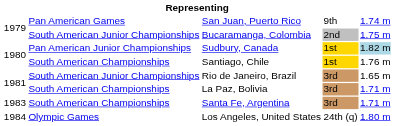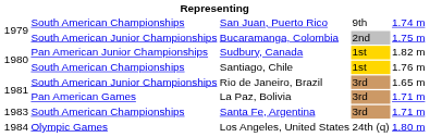 <table>
 <tr>
 <th colspan="5">Representing </th>
 </tr>
 <tr>
 <td rowspan=2>1979</td>
-<td><a href='#'>Pan American Games</a></td>
+<td><a href='#'>South American Championships</a></td>
 <td><a href='#'>San Juan, Puerto Rico</a></td>
 <td>9th</td>
 <td><a href='#'>1.74 m</a></td>
 </tr>
 <tr>
 <td><a href='#'>South American Junior Championships</a></td>
 <td><a href='#'>Bucaramanga, Colombia</a></td>
 <td bgcolor=silver>2nd</td>
 <td><a href='#'>1.75 m</a></td>
 </tr>
 <tr>
 <td rowspan=2>1980</td>
 <td><a href='#'>Pan American Junior Championships</a></td>
 <td><a href='#'>Sudbury, Canada</a></td>
 <td bgcolor=gold>1st</td>
-<td style="background: lightblue;">1.82 m</td>
+<td>1.82 m</td>
 </tr>
 <tr>
 <td><a href='#'>South American Championships</a></td>
 <td>Santiago, Chile</td>
 <td bgcolor=gold>1st</td>
 <td>1.76 m</td>
 </tr>
 <tr>
 <td rowspan=2>1981</td>
 <td><a href='#'>South American Junior Championships</a></td>
 <td>Rio de Janeiro, Brazil</td>
 <td bgcolor=cc9966>3rd</td>
 <td>1.65 m</td>
 </tr>
 <tr>
-<td><a href='#'>South American Championships</a></td>
+<td><a href='#'>Pan American Games</a></td>
 <td>La Paz, Bolivia</td>
 <td bgcolor=cc9966>3rd</td>
 <td><a href='#'>1.71 m</a></td>
 </tr>
 <tr>
 <td>1983</td>
 <td><a href='#'>South American Championships</a></td>
 <td><a href='#'>Santa Fe, Argentina</a></td>
 <td bgcolor=cc9966>3rd</td>
 <td><a href='#'>1.71 m</a></td>
 </tr>
 <tr>
 <td>1984</td>
 <td><a href='#'>Olympic Games</a></td>
 <td>Los Angeles, United States</td>
 <td>24th (q)</td>
 <td><a href='#'>1.80 m</a></td>
 </tr>
 </table>
